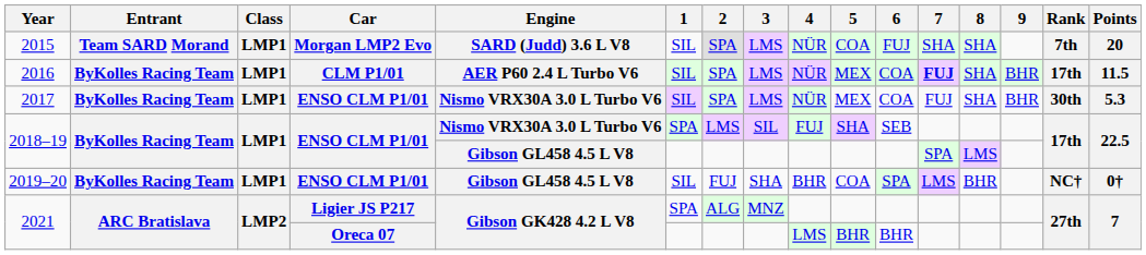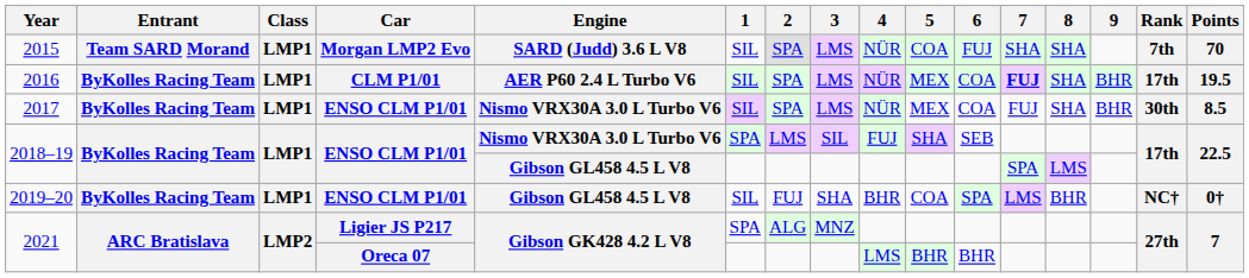 <table class="wikitable" style="text-align:center; font-size:85%">
 <tr>
 <th>Year</th>
 <th>Entrant</th>
 <th>Class</th>
 <th>Car</th>
 <th>Engine</th>
 <th>1</th>
 <th>2</th>
 <th>3</th>
 <th>4</th>
 <th>5</th>
 <th>6</th>
 <th>7</th>
 <th>8</th>
 <th>9</th>
 <th>Rank</th>
 <th>Points</th>
 </tr>
 <tr>
 <td><a href='#'>2015</a></td>
 <th nowrap><a href='#'>Team SARD</a> <a href='#'>Morand</a></th>
 <th>LMP1</th>
 <th nowrap><a href='#'>Morgan LMP2 Evo</a></th>
 <th nowrap><a href='#'>SARD</a> (<a href='#'>Judd</a>) 3.6 L V8</th>
 <td><a href='#'>SIL</a></td>
 <td style="background:#DFDFDF;"><a href='#'>SPA</a><br></td>
 <td style="background:#EFCFFF;"><a href='#'>LMS</a><br></td>
 <td style="background:#DFFFDF;"><a href='#'>NÜR</a><br></td>
 <td style="background:#DFFFDF;"><a href='#'>COA</a><br></td>
 <td style="background:#DFFFDF;"><a href='#'>FUJ</a><br></td>
 <td style="background:#DFFFDF;"><a href='#'>SHA</a><br></td>
 <td style="background:#DFFFDF;"><a href='#'>SHA</a><br></td>
 <td></td>
 <th>7th</th>
-<th>20</th>
+<th>70</th>
 </tr>
 <tr>
 <td><a href='#'>2016</a></td>
 <th nowrap><a href='#'>ByKolles Racing Team</a></th>
 <th>LMP1</th>
 <th nowrap><a href='#'>CLM P1/01</a></th>
 <th nowrap><a href='#'>AER</a> P60 2.4 L Turbo V6</th>
 <td style="background:#DFFFDF;"><a href='#'>SIL</a><br></td>
 <td style="background:#DFFFDF;"><a href='#'>SPA</a><br></td>
 <td style="background:#EFCFFF;"><a href='#'>LMS</a><br></td>
 <td style="background:#EFCFFF;"><a href='#'>NÜR</a><br></td>
 <td style="background:#DFFFDF;"><a href='#'>MEX</a><br></td>
 <td style="background:#DFFFDF;"><a href='#'>COA</a><br></td>
 <td style="background:#EFCFFF;"><strong><a href='#'>FUJ</a><br></strong></td>
 <td style="background:#DFFFDF;"><a href='#'>SHA</a><br></td>
 <td style="background:#DFFFDF;"><a href='#'>BHR</a><br></td>
 <th>17th</th>
-<th>11.5</th>
+<th>19.5</th>
 </tr>
 <tr>
 <td><a href='#'>2017</a></td>
 <th nowrap><a href='#'>ByKolles Racing Team</a></th>
 <th>LMP1</th>
 <th nowrap><a href='#'>ENSO CLM P1/01</a></th>
 <th nowrap><a href='#'>Nismo</a> VRX30A 3.0 L Turbo V6</th>
 <td style="background:#EFCFFF;"><a href='#'>SIL</a><br></td>
 <td style="background:#DFFFDF;"><a href='#'>SPA</a><br></td>
 <td style="background:#EFCFFF;"><a href='#'>LMS</a><br></td>
 <td style="background:#DFFFDF;"><a href='#'>NÜR</a><br></td>
 <td><a href='#'>MEX</a></td>
 <td><a href='#'>COA</a></td>
 <td><a href='#'>FUJ</a></td>
 <td><a href='#'>SHA</a></td>
 <td><a href='#'>BHR</a></td>
 <th>30th</th>
-<th>5.3</th>
+<th>8.5</th>
 </tr>
 <tr>
 <td rowspan=2 nowrap><a href='#'>2018–19</a></td>
 <th rowspan=2 nowrap><a href='#'>ByKolles Racing Team</a></th>
 <th rowspan=2>LMP1</th>
 <th rowspan=2 nowrap><a href='#'>ENSO CLM P1/01</a></th>
 <th nowrap><a href='#'>Nismo</a> VRX30A 3.0 L Turbo V6</th>
 <td style="background:#DFFFDF;"><a href='#'>SPA</a><br></td>
 <td style="background:#EFCFFF;"><a href='#'>LMS</a><br></td>
 <td style="background:#EFCFFF;"><a href='#'>SIL</a><br></td>
 <td style="background:#DFFFDF;"><a href='#'>FUJ</a><br></td>
 <td style="background:#EFCFFF;"><a href='#'>SHA</a><br></td>
 <td><a href='#'>SEB</a></td>
 <td></td>
 <td></td>
 <td></td>
 <th rowspan=2>17th</th>
 <th rowspan=2>22.5</th>
 </tr>
 <tr>
 <th nowrap><a href='#'>Gibson</a> GL458 4.5 L V8</th>
 <td></td>
 <td></td>
 <td></td>
 <td></td>
 <td></td>
 <td></td>
 <td style="background:#DFFFDF;"><a href='#'>SPA</a><br></td>
 <td style="background:#EFCFFF;"><a href='#'>LMS</a><br></td>
 <td></td>
 </tr>
 <tr>
 <td nowrap><a href='#'>2019–20</a></td>
 <th nowrap><a href='#'>ByKolles Racing Team</a></th>
 <th>LMP1</th>
 <th nowrap><a href='#'>ENSO CLM P1/01</a></th>
 <th nowrap><a href='#'>Gibson</a> GL458 4.5 L V8</th>
 <td><a href='#'>SIL</a></td>
 <td><a href='#'>FUJ</a></td>
 <td><a href='#'>SHA</a></td>
 <td><a href='#'>BHR</a></td>
 <td><a href='#'>COA</a></td>
 <td style="background:#DFFFDF;"><a href='#'>SPA</a><br></td>
 <td style="background:#EFCFFF;"><a href='#'>LMS</a><br></td>
 <td><a href='#'>BHR</a></td>
 <td></td>
 <th>NC†</th>
 <th>0†</th>
 </tr>
 <tr>
 <td rowspan=2><a href='#'>2021</a></td>
 <th rowspan=2 nowrap><a href='#'>ARC Bratislava</a></th>
 <th rowspan=2>LMP2</th>
 <th nowrap><a href='#'>Ligier JS P217</a></th>
 <th rowspan=2 nowrap><a href='#'>Gibson</a> GK428 4.2 L V8</th>
 <td><a href='#'>SPA</a></td>
 <td style="background:#DFFFDF;"><a href='#'>ALG</a><br></td>
 <td style="background:#DFFFDF;"><a href='#'>MNZ</a><br></td>
 <td></td>
 <td></td>
 <td></td>
 <td></td>
 <td></td>
 <td></td>
 <th rowspan=2>27th</th>
 <th rowspan=2>7</th>
 </tr>
 <tr>
 <th nowrap><a href='#'>Oreca 07</a></th>
 <td></td>
 <td></td>
 <td></td>
 <td style="background:#DFFFDF;"><a href='#'>LMS</a><br></td>
 <td style="background:#DFFFDF;"><a href='#'>BHR</a><br></td>
 <td><a href='#'>BHR</a></td>
 <td></td>
 <td></td>
 <td></td>
 </tr>
 </table>
